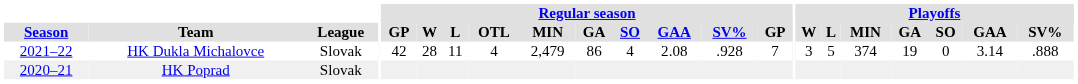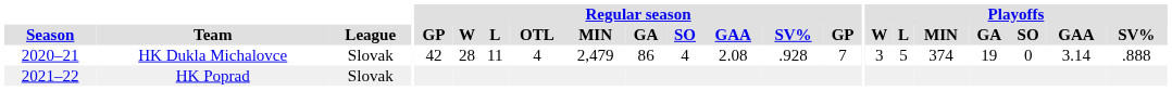 <table border="0" cellpadding="1" cellspacing="0" style="text-align:center; width:90%">
 <tr ALIGN="center" bgcolor="#e0e0e0">
 <th align="center" colspan="3" bgcolor="#ffffff"></th>
 <th align="center" rowspan="99" bgcolor="#ffffff"></th>
 <th align="center" colspan="10" bgcolor="#e0e0e0"><a href='#'>Regular season</a></th>
 <th align="center" rowspan="99" bgcolor="#ffffff"></th>
 <th align="center" colspan="8" bgcolor="#e0e0e0"><a href='#'>Playoffs</a></th>
 </tr>
 <tr ALIGN="center" bgcolor="#e0e0e0">
 <th><a href='#'>Season</a></th>
 <th>Team</th>
 <th>League</th>
 <th>GP</th>
 <th>W</th>
 <th>L</th>
 <th>OTL</th>
 <th>MIN</th>
 <th>GA</th>
 <th><a href='#'>SO</a></th>
 <th><a href='#'>GAA</a></th>
 <th><a href='#'>SV%</a></th>
 <th>GP</th>
 <th>W</th>
 <th>L</th>
 <th>MIN</th>
 <th>GA</th>
 <th>SO</th>
 <th>GAA</th>
 <th>SV%</th>
 </tr>
 <tr>
-<td><a href='#'>2021–22</a></td>
+<td><a href='#'>2020–21</a></td>
 <td><a href='#'>HK Dukla Michalovce</a></td>
 <td>Slovak</td>
 <td>42</td>
 <td>28</td>
 <td>11</td>
 <td>4</td>
 <td>2,479</td>
 <td>86</td>
 <td>4</td>
 <td>2.08</td>
 <td>.928</td>
 <td>7</td>
 <td>3</td>
 <td>5</td>
 <td>374</td>
 <td>19</td>
 <td>0</td>
 <td>3.14</td>
 <td>.888</td>
 </tr>
 <tr bgcolor="#f0f0f0">
-<td><a href='#'>2020–21</a></td>
+<td><a href='#'>2021–22</a></td>
 <td><a href='#'>HK Poprad</a></td>
 <td>Slovak</td>
 <td></td>
 <td></td>
 <td></td>
 <td></td>
 <td></td>
 <td></td>
 <td></td>
 <td></td>
 <td></td>
 <td></td>
 <td></td>
 <td></td>
 <td></td>
 <td></td>
 <td></td>
 <td></td>
 <td></td>
 </tr>
 </table>
